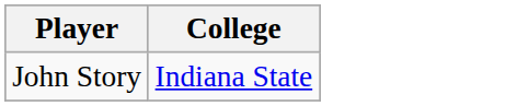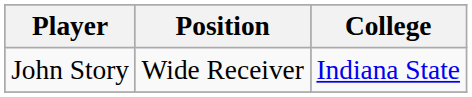 <table class="wikitable">
 <tr>
 <th>Player</th>
+<th>Position</th>
 <th>College</th>
 </tr>
 <tr>
 <td>John Story</td>
+<td>Wide Receiver</td>
 <td><a href='#'>Indiana State</a></td>
 </tr>
 </table>
